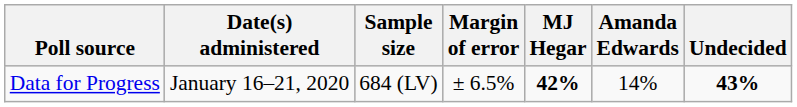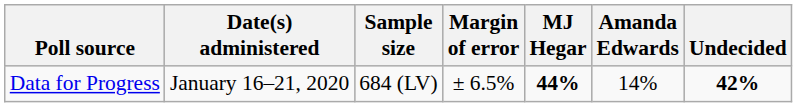 <table class="wikitable" style="font-size:90%;text-align:center;">
 <tr valign=bottom>
 <th>Poll source</th>
 <th>Date(s)<br>administered</th>
 <th>Sample<br>size</th>
 <th>Margin<br>of error</th>
 <th>MJ<br>Hegar</th>
 <th>Amanda<br>Edwards</th>
 <th>Undecided</th>
 </tr>
 <tr>
 <td style="text-align:left;"><a href='#'>Data for Progress</a></td>
 <td>January 16–21, 2020</td>
 <td>684 (LV)</td>
 <td>± 6.5%</td>
+<td><strong>44%</strong></td>
+<td>14%</td>
 <td><strong>42%</strong></td>
-<td>14%</td>
-<td><strong>43%</strong></td>
 </tr>
 </table>
